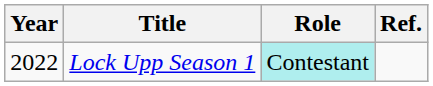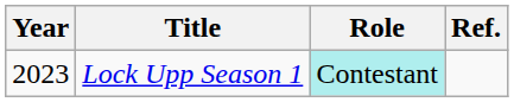 <table class="wikitable">
 <tr>
 <th>Year</th>
 <th>Title</th>
 <th>Role</th>
 <th>Ref.</th>
 </tr>
 <tr>
-<td>2022</td>
+<td>2023</td>
 <td><em><a href='#'>Lock Upp Season 1</a></em></td>
 <td style="background: paleturquoise;">Contestant</td>
 <td></td>
 </tr>
 </table>
